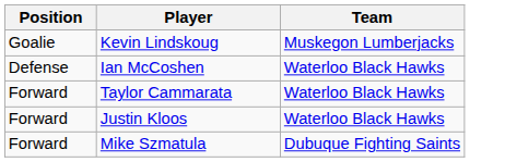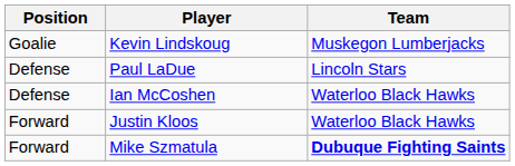 <table class="wikitable" style="text-align:left">
 <tr>
 <th bgcolor="#DDDDFF" width="20%">Position</th>
 <th bgcolor="#DDDDFF" width="40%">Player</th>
 <th bgcolor="#DDDDFF" width="40%">Team</th>
 </tr>
 <tr>
 <td>Goalie</td>
 <td><a href='#'>Kevin Lindskoug</a></td>
 <td><a href='#'>Muskegon Lumberjacks</a></td>
 </tr>
 <tr>
 <td>Defense</td>
-<td><a href='#'>Ian McCoshen</a></td>
-<td><a href='#'>Waterloo Black Hawks</a></td>
+<td><a href='#'>Paul LaDue</a></td>
+<td><a href='#'>Lincoln Stars</a></td>
 </tr>
 <tr>
-<td>Forward</td>
-<td><a href='#'>Taylor Cammarata</a></td>
+<td>Defense</td>
+<td><a href='#'>Ian McCoshen</a></td>
 <td><a href='#'>Waterloo Black Hawks</a></td>
 </tr>
 <tr>
 <td>Forward</td>
 <td><a href='#'>Justin Kloos</a></td>
 <td><a href='#'>Waterloo Black Hawks</a></td>
 </tr>
 <tr>
 <td>Forward</td>
 <td><a href='#'>Mike Szmatula</a></td>
-<td><a href='#'>Dubuque Fighting Saints</a></td>
+<td><strong><a href='#'>Dubuque Fighting Saints</a></strong></td>
 </tr>
 </table>
